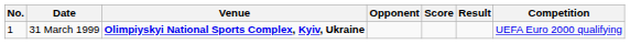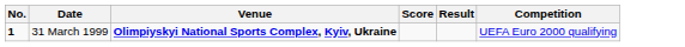 <table class="wikitable">
 <tr>
 <th>No.</th>
 <th>Date</th>
 <th>Venue</th>
-<th>Opponent</th>
 <th>Score</th>
 <th>Result</th>
 <th>Competition</th>
 </tr>
 <tr>
-<td>1</td>
+<td><strong>1</strong></td>
 <td>31 March 1999</td>
 <td><strong><a href='#'>Olimpiyskyi National Sports Complex</a>, <a href='#'>Kyiv</a>, Ukraine</strong></td>
-<td></td>
 <td></td>
 <td></td>
 <td><a href='#'>UEFA Euro 2000 qualifying</a></td>
 </tr>
 </table>
